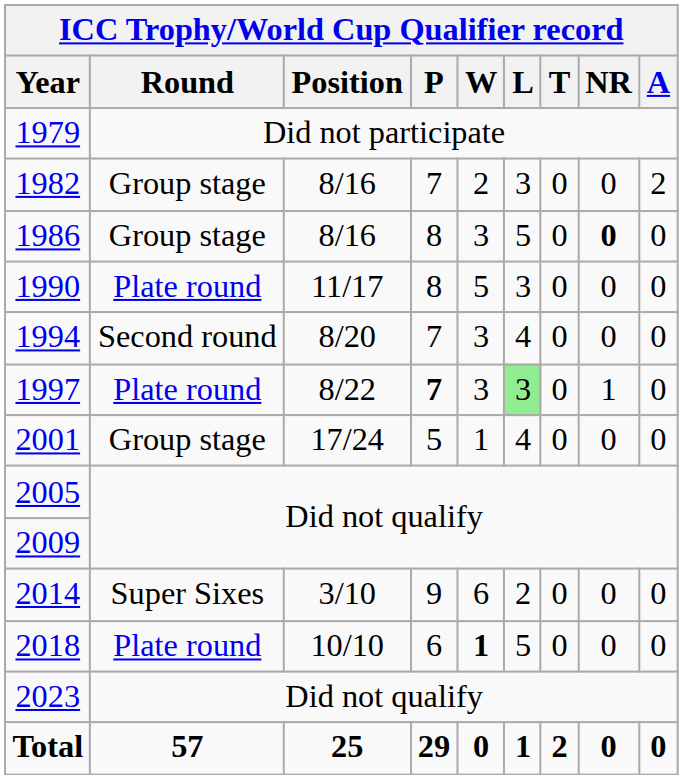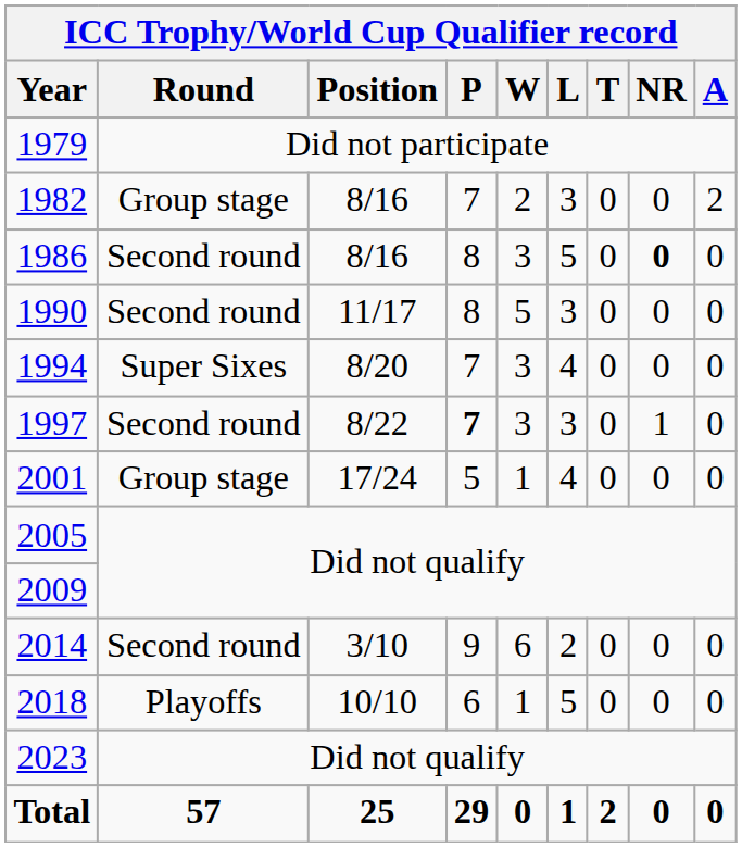 <table class="wikitable" style="text-align: center;">
 <tr>
 <th colspan="9"><a href='#'>ICC Trophy/World Cup Qualifier record</a></th>
 </tr>
 <tr>
 <th>Year</th>
 <th>Round</th>
 <th>Position</th>
 <th>P</th>
 <th>W</th>
 <th>L</th>
 <th>T</th>
 <th>NR</th>
 <th><a href='#'>A</a></th>
 </tr>
 <tr>
 <td> <a href='#'>1979</a></td>
 <td colspan="8">Did not participate</td>
 </tr>
 <tr>
 <td> <a href='#'>1982</a></td>
 <td>Group stage</td>
 <td>8/16</td>
 <td>7</td>
 <td>2</td>
 <td>3</td>
 <td>0</td>
 <td>0</td>
 <td>2</td>
 </tr>
 <tr>
 <td> <a href='#'>1986</a></td>
-<td>Group stage</td>
+<td>Second round</td>
 <td>8/16</td>
 <td>8</td>
 <td>3</td>
 <td>5</td>
 <td>0</td>
 <td><strong>0</strong></td>
 <td>0</td>
 </tr>
 <tr>
 <td> <a href='#'>1990</a></td>
-<td><a href='#'>Plate round</a></td>
+<td>Second round</td>
 <td>11/17</td>
 <td>8</td>
 <td>5</td>
 <td>3</td>
 <td>0</td>
 <td>0</td>
 <td>0</td>
 </tr>
 <tr>
 <td> <a href='#'>1994</a></td>
-<td>Second round</td>
+<td>Super Sixes</td>
 <td>8/20</td>
 <td>7</td>
 <td>3</td>
 <td>4</td>
 <td>0</td>
 <td>0</td>
 <td>0</td>
 </tr>
 <tr>
 <td> <a href='#'>1997</a></td>
-<td><a href='#'>Plate round</a></td>
+<td>Second round</td>
 <td>8/22</td>
 <td><strong>7</strong></td>
 <td>3</td>
-<td style="background: lightgreen;">3</td>
+<td>3</td>
 <td>0</td>
 <td>1</td>
 <td>0</td>
 </tr>
 <tr>
 <td> <a href='#'>2001</a></td>
 <td>Group stage</td>
 <td>17/24</td>
 <td>5</td>
 <td>1</td>
 <td>4</td>
 <td>0</td>
 <td>0</td>
 <td>0</td>
 </tr>
 <tr>
 <td> <a href='#'>2005</a></td>
 <td colspan="8" rowspan="2">Did not qualify</td>
 </tr>
 <tr>
 <td> <a href='#'>2009</a></td>
 </tr>
 <tr>
 <td> <a href='#'>2014</a></td>
-<td>Super Sixes</td>
+<td>Second round</td>
 <td>3/10</td>
 <td>9</td>
 <td>6</td>
 <td>2</td>
 <td>0</td>
 <td>0</td>
 <td>0</td>
 </tr>
 <tr>
 <td> <a href='#'>2018</a></td>
-<td><a href='#'>Plate round</a></td>
+<td>Playoffs</td>
 <td>10/10</td>
 <td>6</td>
-<td><strong>1</strong></td>
+<td>1</td>
 <td>5</td>
 <td>0</td>
 <td>0</td>
 <td>0</td>
 </tr>
 <tr>
 <td> <a href='#'>2023</a></td>
 <td colspan="8">Did not qualify</td>
 </tr>
 <tr>
 <td><strong>Total</strong></td>
 <td><strong>57</strong></td>
 <td><strong>25</strong></td>
 <td><strong>29</strong></td>
 <td><strong>0</strong></td>
 <td><strong>1</strong></td>
 <td><strong>2</strong></td>
 <td><strong>0</strong></td>
 <td><strong>0</strong></td>
 </tr>
 </table>
